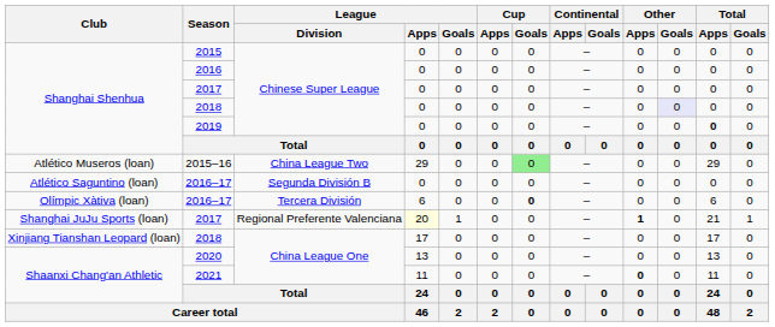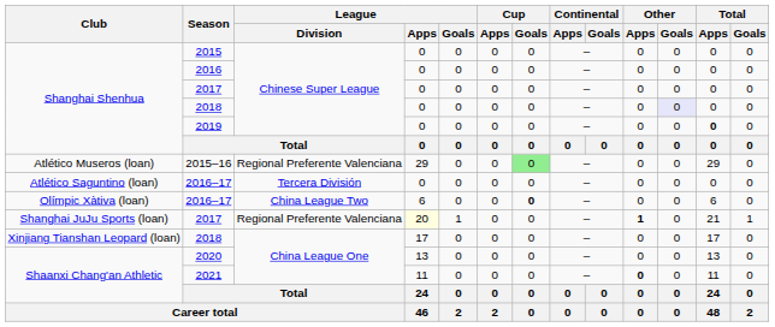 <table class="wikitable" style="text-align: center">
 <tr>
 <th rowspan="2">Club</th>
 <th rowspan="2">Season</th>
 <th colspan="3">League</th>
 <th colspan="2">Cup</th>
 <th colspan="2">Continental</th>
 <th colspan="2">Other</th>
 <th colspan="2">Total</th>
 </tr>
 <tr>
 <th>Division</th>
 <th>Apps</th>
 <th>Goals</th>
 <th>Apps</th>
 <th>Goals</th>
 <th>Apps</th>
 <th>Goals</th>
 <th>Apps</th>
 <th>Goals</th>
 <th>Apps</th>
 <th>Goals</th>
 </tr>
 <tr>
 <td rowspan="6"><a href='#'>Shanghai Shenhua</a></td>
 <td><a href='#'>2015</a></td>
 <td rowspan="5"><a href='#'>Chinese Super League</a></td>
 <td>0</td>
 <td>0</td>
 <td>0</td>
 <td>0</td>
 <td colspan="2">–</td>
 <td>0</td>
 <td>0</td>
 <td>0</td>
 <td>0</td>
 </tr>
 <tr>
 <td><a href='#'>2016</a></td>
 <td>0</td>
 <td>0</td>
 <td>0</td>
 <td>0</td>
 <td colspan="2">–</td>
 <td>0</td>
 <td>0</td>
 <td>0</td>
 <td>0</td>
 </tr>
 <tr>
 <td><a href='#'>2017</a></td>
 <td>0</td>
 <td>0</td>
 <td>0</td>
 <td>0</td>
 <td colspan="2">–</td>
 <td>0</td>
 <td>0</td>
 <td>0</td>
 <td>0</td>
 </tr>
 <tr>
 <td><a href='#'>2018</a></td>
 <td>0</td>
 <td>0</td>
 <td>0</td>
 <td>0</td>
 <td colspan="2">–</td>
 <td>0</td>
 <td style="background: lavender;">0</td>
 <td>0</td>
 <td>0</td>
 </tr>
 <tr>
 <td><a href='#'>2019</a></td>
 <td>0</td>
 <td>0</td>
 <td>0</td>
 <td>0</td>
 <td colspan="2">–</td>
 <td>0</td>
 <td>0</td>
 <td><strong>0</strong></td>
 <td>0</td>
 </tr>
 <tr>
 <th colspan=2>Total</th>
 <th>0</th>
 <th>0</th>
 <th>0</th>
 <th>0</th>
 <th>0</th>
 <th>0</th>
 <th>0</th>
 <th>0</th>
 <th>0</th>
 <th>0</th>
 </tr>
 <tr>
 <td>Atlético Museros (loan)</td>
 <td>2015–16</td>
-<td><a href='#'>China League Two</a></td>
+<td>Regional Preferente Valenciana</td>
 <td>29</td>
 <td>0</td>
 <td>0</td>
 <td style="background: lightgreen;">0</td>
 <td colspan="2">–</td>
 <td>0</td>
 <td>0</td>
 <td>29</td>
 <td>0</td>
 </tr>
 <tr>
 <td><a href='#'>Atlético Saguntino</a> (loan)</td>
 <td><a href='#'>2016–17</a></td>
-<td><a href='#'>Segunda División B</a></td>
+<td><a href='#'>Tercera División</a></td>
 <td>0</td>
 <td>0</td>
 <td>0</td>
 <td>0</td>
 <td colspan="2">–</td>
 <td>0</td>
 <td>0</td>
 <td>0</td>
 <td>0</td>
 </tr>
 <tr>
 <td><a href='#'>Olímpic Xàtiva</a> (loan)</td>
 <td><a href='#'>2016–17</a></td>
-<td><a href='#'>Tercera División</a></td>
+<td><a href='#'>China League Two</a></td>
 <td>6</td>
 <td>0</td>
 <td>0</td>
 <td><strong>0</strong></td>
 <td colspan="2">–</td>
 <td>0</td>
 <td>0</td>
 <td>6</td>
 <td>0</td>
 </tr>
 <tr>
 <td><a href='#'>Shanghai JuJu Sports</a> (loan)</td>
 <td><a href='#'>2017</a></td>
 <td>Regional Preferente Valenciana</td>
 <td style="background: lightyellow;">20</td>
 <td>1</td>
 <td>0</td>
 <td>0</td>
 <td colspan="2">–</td>
 <td><strong>1</strong></td>
 <td>0</td>
 <td>21</td>
 <td>1</td>
 </tr>
 <tr>
 <td><a href='#'>Xinjiang Tianshan Leopard</a> (loan)</td>
 <td><a href='#'>2018</a></td>
 <td rowspan="3"><a href='#'>China League One</a></td>
 <td>17</td>
 <td>0</td>
 <td>0</td>
 <td>0</td>
 <td colspan="2">–</td>
 <td>0</td>
 <td>0</td>
 <td>17</td>
 <td>0</td>
 </tr>
 <tr>
 <td rowspan="3"><a href='#'>Shaanxi Chang'an Athletic</a></td>
 <td><a href='#'>2020</a></td>
 <td>13</td>
 <td>0</td>
 <td>0</td>
 <td>0</td>
 <td colspan="2">–</td>
 <td>0</td>
 <td>0</td>
 <td>13</td>
 <td>0</td>
 </tr>
 <tr>
 <td><a href='#'>2021</a></td>
 <td>11</td>
 <td>0</td>
 <td>0</td>
 <td>0</td>
 <td colspan="2">–</td>
 <td><strong>0</strong></td>
 <td>0</td>
 <td>11</td>
 <td>0</td>
 </tr>
 <tr>
 <th colspan=2>Total</th>
 <th>24</th>
 <th>0</th>
 <th>0</th>
 <th>0</th>
 <th>0</th>
 <th>0</th>
 <th>0</th>
 <th>0</th>
 <th>24</th>
 <th>0</th>
 </tr>
 <tr>
 <th colspan=3>Career total</th>
 <th>46</th>
 <th>2</th>
 <th>2</th>
 <th>0</th>
 <th>0</th>
 <th>0</th>
 <th>0</th>
 <th>0</th>
 <th>48</th>
 <th>2</th>
 </tr>
 </table>
